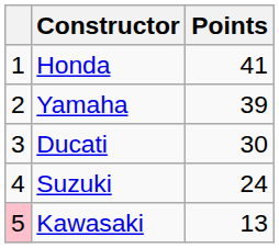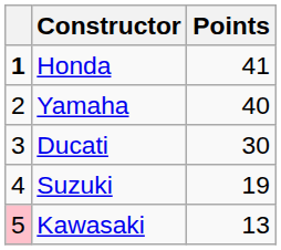 <table class="wikitable" style="font-size: 95%;">
 <tr>
 <th></th>
 <th>Constructor</th>
 <th>Points</th>
 </tr>
 <tr>
-<td align=center>1</td>
+<td align=center><strong>1</strong></td>
 <td> <a href='#'>Honda</a></td>
 <td align=right>41</td>
 </tr>
 <tr>
 <td align=center>2</td>
 <td> <a href='#'>Yamaha</a></td>
-<td align=right>39</td>
+<td align=right>40</td>
 </tr>
 <tr>
 <td align=center>3</td>
 <td> <a href='#'>Ducati</a></td>
 <td align=right>30</td>
 </tr>
 <tr>
 <td align=center>4</td>
 <td> <a href='#'>Suzuki</a></td>
-<td align=right>24</td>
+<td align=right>19</td>
 </tr>
 <tr>
 <td align=center style="background: pink;">5</td>
 <td> <a href='#'>Kawasaki</a></td>
 <td align=right>13</td>
 </tr>
 </table>
